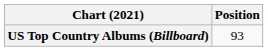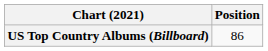 <table class="wikitable plainrowheaders" style="text-align:center">
 <tr>
 <th scope="col">Chart (2021)</th>
 <th scope="col">Position</th>
 </tr>
 <tr>
 <th scope="row">US Top Country Albums (<em>Billboard</em>)</th>
-<td>93</td>
+<td>86</td>
 </tr>
 </table>
